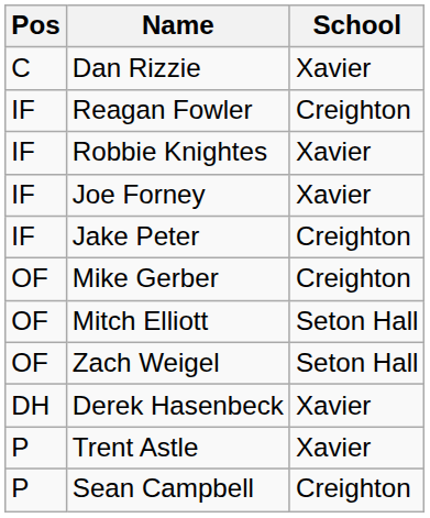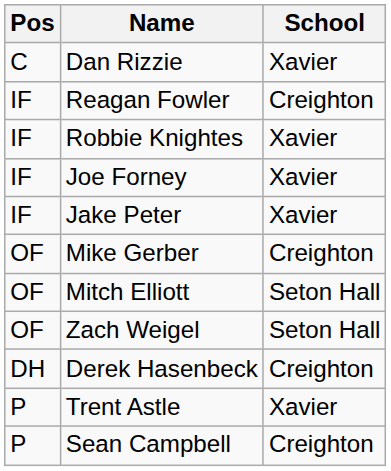 <table class=wikitable>
 <tr>
 <th>Pos</th>
 <th>Name</th>
 <th>School</th>
 </tr>
 <tr>
 <td>C</td>
 <td>Dan Rizzie</td>
 <td>Xavier</td>
 </tr>
 <tr>
 <td>IF</td>
 <td>Reagan Fowler</td>
 <td>Creighton</td>
 </tr>
 <tr>
 <td>IF</td>
 <td>Robbie Knightes</td>
 <td>Xavier</td>
 </tr>
 <tr>
 <td>IF</td>
 <td>Joe Forney</td>
 <td>Xavier</td>
 </tr>
 <tr>
 <td>IF</td>
 <td>Jake Peter</td>
-<td>Creighton</td>
+<td>Xavier</td>
 </tr>
 <tr>
 <td>OF</td>
 <td>Mike Gerber</td>
 <td>Creighton</td>
 </tr>
 <tr>
 <td>OF</td>
 <td>Mitch Elliott</td>
 <td>Seton Hall</td>
 </tr>
 <tr>
 <td>OF</td>
 <td>Zach Weigel</td>
 <td>Seton Hall</td>
 </tr>
 <tr>
 <td>DH</td>
 <td>Derek Hasenbeck</td>
-<td>Xavier</td>
+<td>Creighton</td>
 </tr>
 <tr>
 <td>P</td>
 <td>Trent Astle</td>
 <td>Xavier</td>
 </tr>
 <tr>
 <td>P</td>
 <td>Sean Campbell</td>
 <td>Creighton</td>
 </tr>
 </table>
